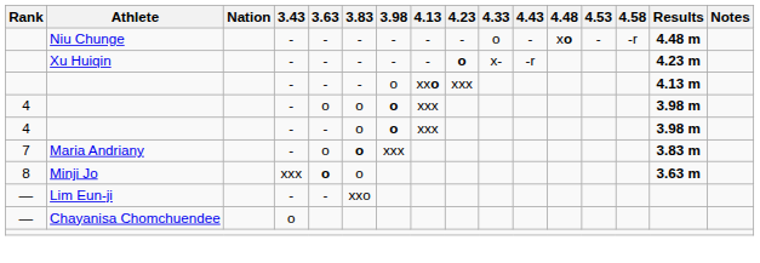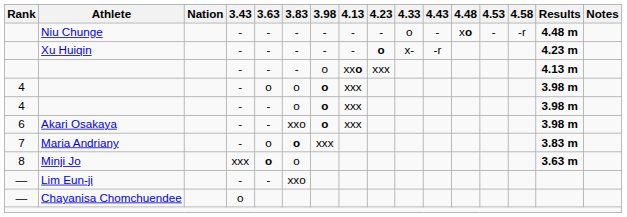 <table class="wikitable sortable" style="text-align:center; font-size:90%">
 <tr>
 <th scope="col" style="width: 10px;">Rank</th>
 <th scope="col">Athlete</th>
 <th scope="col">Nation</th>
 <th scope="col">3.43</th>
 <th scope="col">3.63</th>
 <th scope="col">3.83</th>
 <th scope="col">3.98</th>
 <th scope="col">4.13</th>
 <th scope="col">4.23</th>
 <th scope="col">4.33</th>
 <th scope="col">4.43</th>
 <th scope="col">4.48</th>
 <th scope="col">4.53</th>
 <th scope="col">4.58</th>
 <th scope="col">Results</th>
 <th scope="col">Notes</th>
 </tr>
 <tr>
 <td></td>
 <td align="left"><a href='#'>Niu Chunge</a></td>
 <td align="left"></td>
 <td>-</td>
 <td>-</td>
 <td>-</td>
 <td>-</td>
 <td>-</td>
 <td>-</td>
 <td>o</td>
 <td>-</td>
 <td>x<strong>o</strong></td>
 <td>-</td>
 <td>-r</td>
 <td><strong>4.48 m</strong></td>
 <td></td>
 </tr>
 <tr>
 <td></td>
 <td align="left"><a href='#'>Xu Huiqin</a></td>
 <td align="left"></td>
 <td>-</td>
 <td>-</td>
 <td>-</td>
 <td>-</td>
 <td>-</td>
 <td><strong>o</strong></td>
 <td>x-</td>
 <td>-r</td>
 <td></td>
 <td></td>
 <td></td>
 <td><strong>4.23 m</strong></td>
 <td></td>
 </tr>
 <tr>
 <td></td>
 <td align="left"></td>
 <td align="left"></td>
 <td>-</td>
 <td>-</td>
 <td>-</td>
 <td>o</td>
 <td>xx<strong>o</strong></td>
 <td>xxx</td>
 <td></td>
 <td></td>
 <td></td>
 <td></td>
 <td></td>
 <td><strong>4.13 m</strong></td>
 <td></td>
 </tr>
 <tr>
 <td>4</td>
 <td align="left"></td>
 <td align="left"></td>
 <td>-</td>
 <td>o</td>
 <td>o</td>
 <td><strong>o</strong></td>
 <td>xxx</td>
 <td></td>
 <td></td>
 <td></td>
 <td></td>
 <td></td>
 <td></td>
 <td><strong>3.98 m</strong></td>
 <td></td>
 </tr>
 <tr>
 <td>4</td>
 <td align="left"></td>
 <td align="left"></td>
 <td>-</td>
 <td>-</td>
 <td>o</td>
 <td><strong>o</strong></td>
 <td>xxx</td>
 <td></td>
 <td></td>
 <td></td>
 <td></td>
 <td></td>
 <td></td>
 <td><strong>3.98 m</strong></td>
 <td></td>
 </tr>
 <tr>
+<td>6</td>
+<td align="left"><a href='#'>Akari Osakaya</a></td>
+<td align="left"></td>
+<td>-</td>
+<td>-</td>
+<td>xxo</td>
+<td><strong>o</strong></td>
+<td>xxx</td>
+<td></td>
+<td></td>
+<td></td>
+<td></td>
+<td></td>
+<td></td>
+<td><strong>3.98 m</strong></td>
+<td></td>
+</tr>
+<tr>
 <td>7</td>
 <td align="left"><a href='#'>Maria Andriany</a></td>
 <td align="left"></td>
 <td>-</td>
 <td>o</td>
 <td><strong>o</strong></td>
 <td>xxx</td>
 <td></td>
 <td></td>
 <td></td>
 <td></td>
 <td></td>
 <td></td>
 <td></td>
 <td><strong>3.83 m</strong></td>
 <td></td>
 </tr>
 <tr>
 <td>8</td>
 <td align="left"><a href='#'>Minji Jo</a></td>
 <td align="left"></td>
 <td>xxx</td>
 <td><strong>o</strong></td>
 <td>o</td>
 <td></td>
 <td></td>
 <td></td>
 <td></td>
 <td></td>
 <td></td>
 <td></td>
 <td></td>
 <td><strong>3.63 m</strong></td>
 <td></td>
 </tr>
 <tr>
 <td>—</td>
 <td align="left"><a href='#'>Lim Eun-ji</a></td>
 <td align="left"></td>
 <td>-</td>
 <td>-</td>
 <td>xxo</td>
 <td></td>
 <td></td>
 <td></td>
 <td></td>
 <td></td>
 <td></td>
 <td></td>
 <td></td>
 <td></td>
 <td></td>
 </tr>
 <tr>
 <td>—</td>
 <td align="left"><a href='#'>Chayanisa Chomchuendee</a></td>
 <td align="left"></td>
 <td>o</td>
 <td></td>
 <td></td>
 <td></td>
 <td></td>
 <td></td>
 <td></td>
 <td></td>
 <td></td>
 <td></td>
 <td></td>
 <td></td>
 <td></td>
 </tr>
 <tr class="sortbottom">
 <td colspan="16"></td>
 </tr>
 </table>
